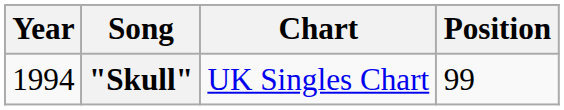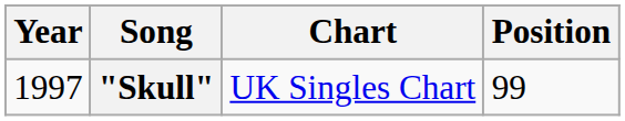 <table class="wikitable plainrowheaders">
 <tr>
 <th>Year</th>
 <th>Song</th>
 <th>Chart</th>
 <th>Position</th>
 </tr>
 <tr>
-<td>1994</td>
+<td>1997</td>
 <th scope="row">"Skull"</th>
 <td><a href='#'>UK Singles Chart</a></td>
 <td>99</td>
 </tr>
 </table>
